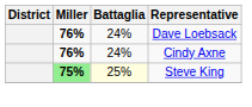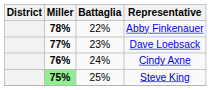 <table class=wikitable>
 <tr>
 <th>District</th>
 <th>Miller</th>
 <th>Battaglia</th>
 <th>Representative</th>
 </tr>
 <tr align=center>
 <th></th>
-<td><strong>76%</strong></td>
-<td>24%</td>
+<td><strong>78%</strong></td>
+<td>22%</td>
+<td><a href='#'>Abby Finkenauer</a></td>
+</tr>
+<tr align=center>
+<th></th>
+<td><strong>77%</strong></td>
+<td>23%</td>
 <td><a href='#'>Dave Loebsack</a></td>
 </tr>
 <tr align=center>
 <th></th>
 <td><strong>76%</strong></td>
 <td>24%</td>
 <td><a href='#'>Cindy Axne</a></td>
 </tr>
 <tr align=center>
 <th></th>
 <td style="background: lightgreen;"><strong>75%</strong></td>
-<td style="background: lightyellow;">25%</td>
+<td>25%</td>
 <td><a href='#'>Steve King</a></td>
 </tr>
 <tr align=center>
 </tr>
 </table>
